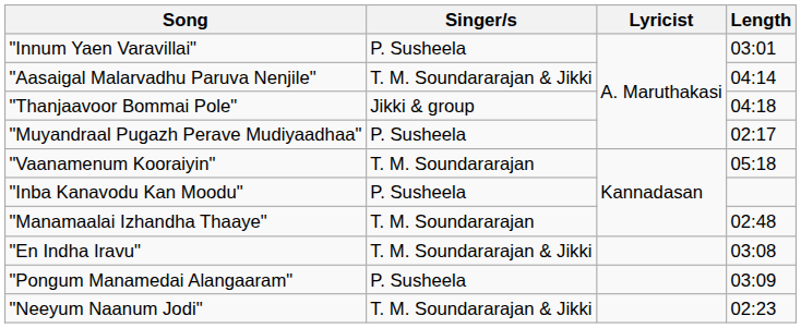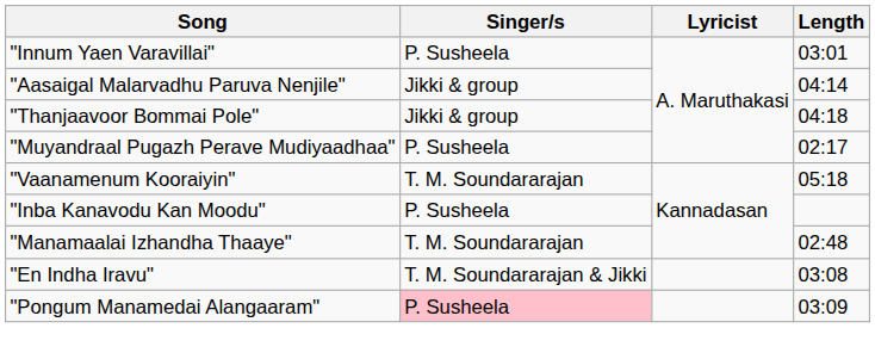 <table class="wikitable" style="font-size:95%;">
 <tr>
 <th>Song</th>
 <th>Singer/s</th>
 <th>Lyricist</th>
 <th>Length</th>
 </tr>
 <tr>
 <td>"Innum Yaen Varavillai"</td>
 <td>P. Susheela</td>
 <td rowspan=4>A. Maruthakasi</td>
 <td>03:01</td>
 </tr>
 <tr>
 <td>"Aasaigal Malarvadhu Paruva Nenjile"</td>
-<td>T. M. Soundararajan & Jikki</td>
+<td>Jikki & group</td>
 <td>04:14</td>
 </tr>
 <tr>
 <td>"Thanjaavoor Bommai Pole"</td>
 <td>Jikki & group</td>
 <td>04:18</td>
 </tr>
 <tr>
 <td>"Muyandraal Pugazh Perave Mudiyaadhaa"</td>
 <td>P. Susheela</td>
 <td>02:17</td>
 </tr>
 <tr>
 <td>"Vaanamenum Kooraiyin"</td>
 <td>T. M. Soundararajan</td>
 <td rowspan=3>Kannadasan</td>
 <td>05:18</td>
 </tr>
 <tr>
 <td>"Inba Kanavodu Kan Moodu"</td>
 <td>P. Susheela</td>
 <td></td>
 </tr>
 <tr>
 <td>"Manamaalai Izhandha Thaaye"</td>
 <td>T. M. Soundararajan</td>
 <td>02:48</td>
 </tr>
 <tr>
 <td>"En Indha Iravu"</td>
 <td>T. M. Soundararajan & Jikki</td>
 <td></td>
 <td>03:08</td>
 </tr>
 <tr>
 <td>"Pongum Manamedai Alangaaram"</td>
-<td>P. Susheela</td>
+<td style="background: pink;">P. Susheela</td>
 <td></td>
 <td>03:09</td>
 </tr>
-<tr>
-<td>"Neeyum Naanum Jodi"</td>
-<td>T. M. Soundararajan & Jikki</td>
-<td></td>
-<td>02:23</td>
-</tr>
 </table>
